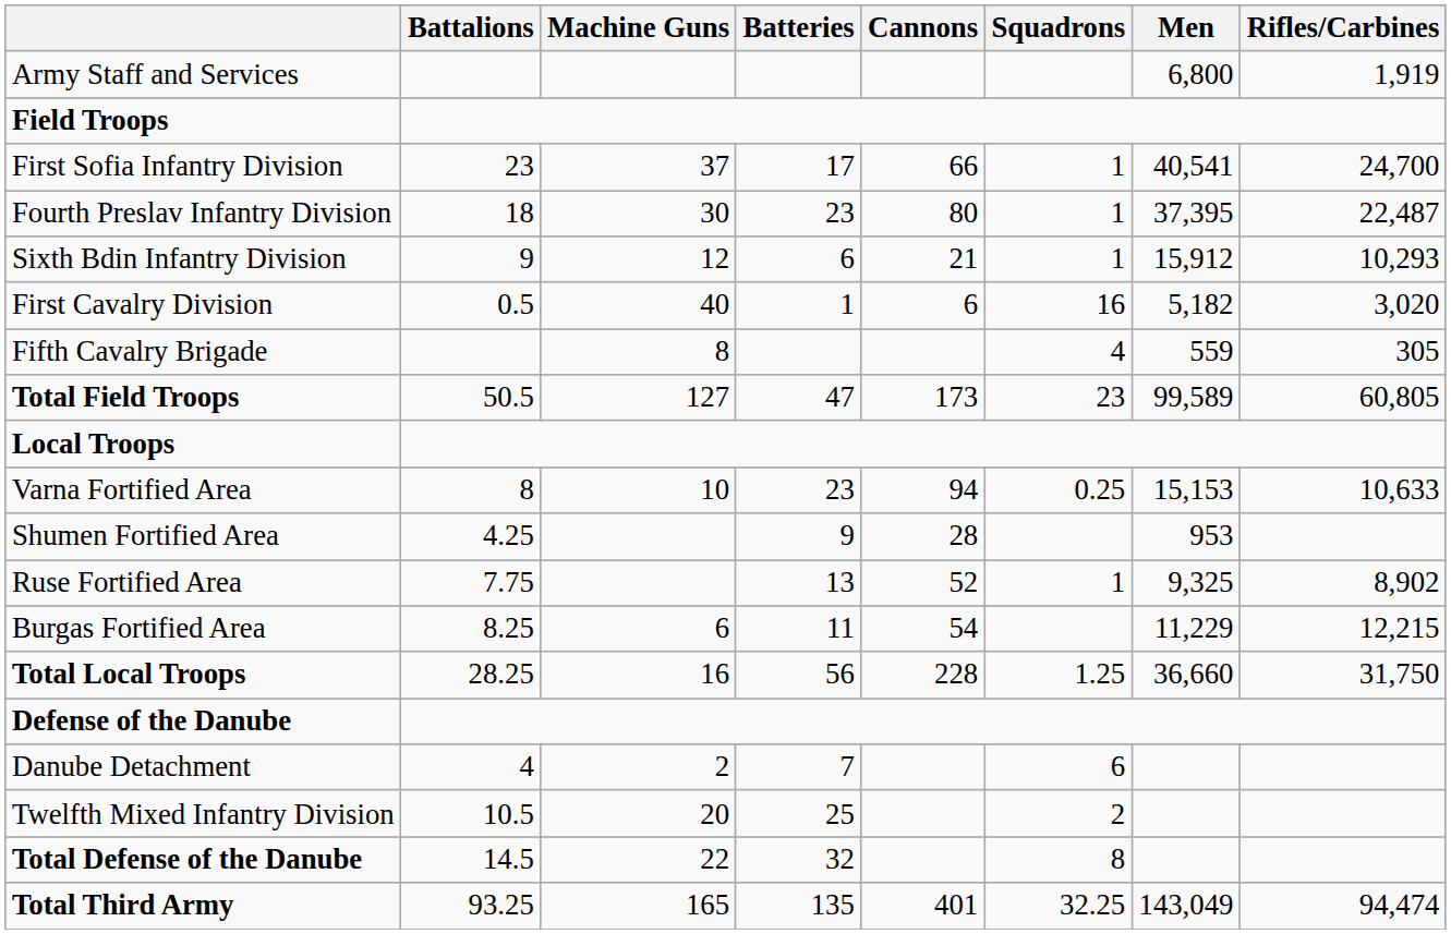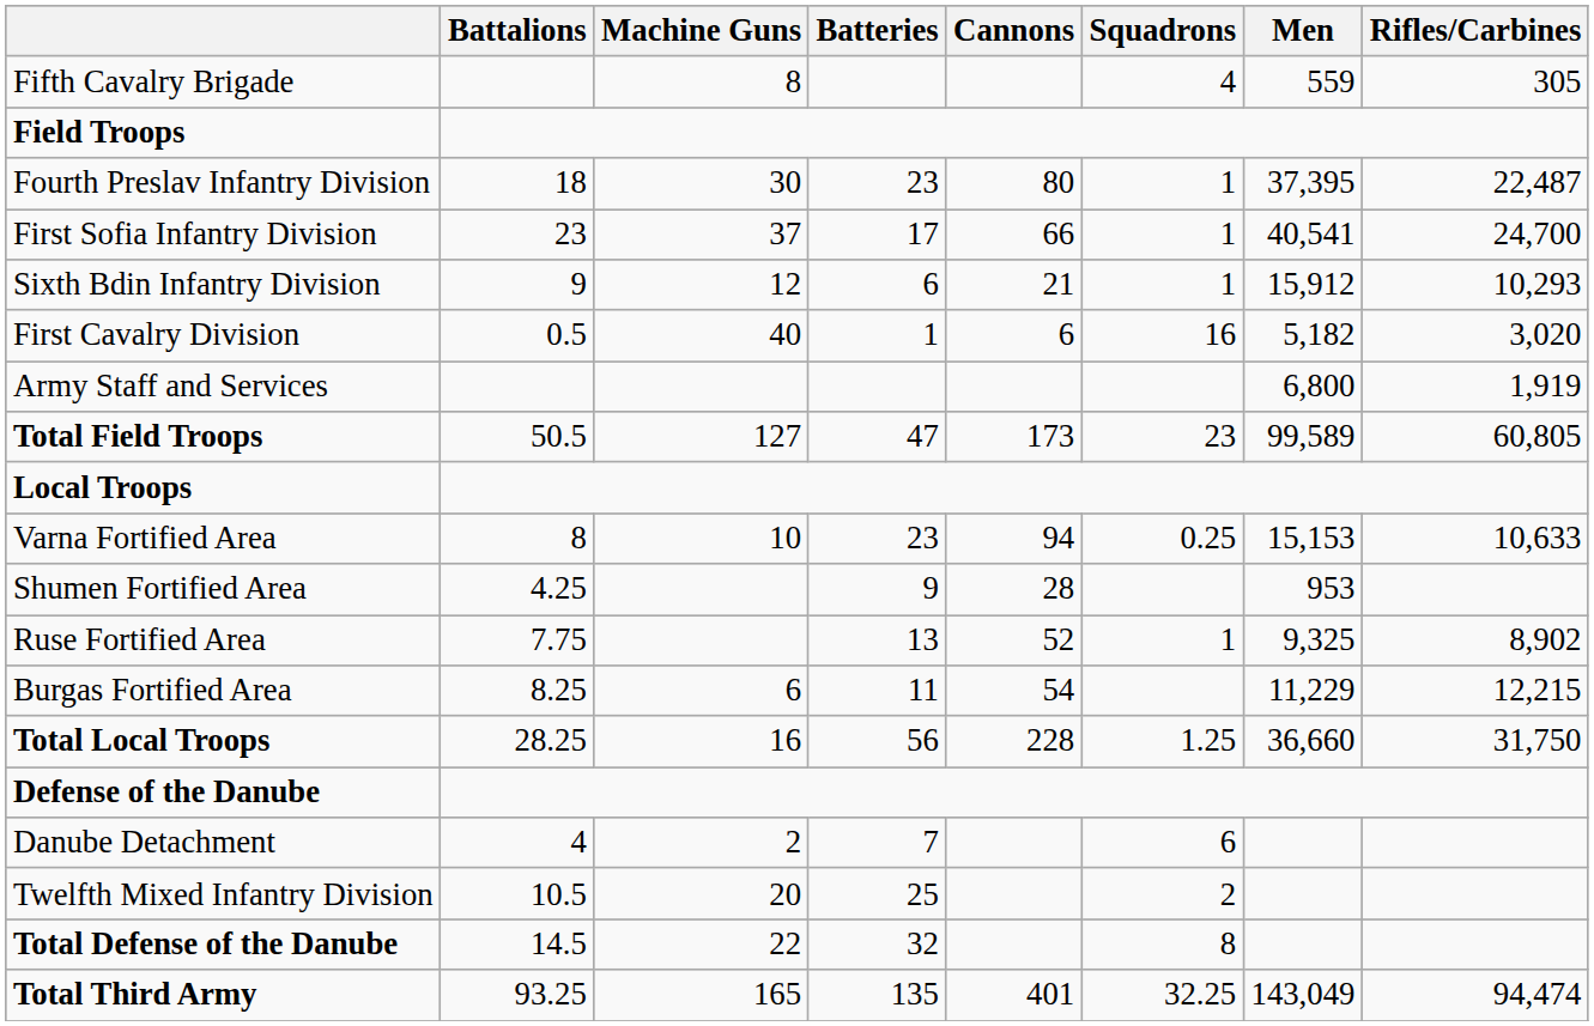 <table class="wikitable">
 <tr>
 <th></th>
 <th>Battalions</th>
 <th>Machine Guns</th>
 <th>Batteries</th>
 <th>Cannons</th>
 <th>Squadrons</th>
 <th>Men</th>
 <th>Rifles/Carbines</th>
 </tr>
 <tr>
-<td>Army Staff and Services</td>
-<td></td>
-<td></td>
-<td></td>
-<td></td>
-<td></td>
-<td align="right">6,800</td>
-<td align="right">1,919</td>
+<td>Fifth Cavalry Brigade</td>
+<td align="right"></td>
+<td align="right">8</td>
+<td align="right"></td>
+<td align="right"></td>
+<td align="right">4</td>
+<td align="right">559</td>
+<td align="right">305</td>
 </tr>
 <tr>
 <td><strong>Field Troops</strong></td>
+</tr>
+<tr>
+<td>Fourth Preslav Infantry Division</td>
+<td align="right">18</td>
+<td align="right">30</td>
+<td align="right">23</td>
+<td align="right">80</td>
+<td align="right">1</td>
+<td align="right">37,395</td>
+<td align="right">22,487</td>
 </tr>
 <tr>
 <td>First Sofia Infantry Division</td>
 <td align="right">23</td>
 <td align="right">37</td>
 <td align="right">17</td>
 <td align="right">66</td>
 <td align="right">1</td>
 <td align="right">40,541</td>
 <td align="right">24,700</td>
-</tr>
-<tr>
-<td>Fourth Preslav Infantry Division</td>
-<td align="right">18</td>
-<td align="right">30</td>
-<td align="right">23</td>
-<td align="right">80</td>
-<td align="right">1</td>
-<td align="right">37,395</td>
-<td align="right">22,487</td>
 </tr>
 <tr>
 <td>Sixth Bdin Infantry Division</td>
 <td align="right">9</td>
 <td align="right">12</td>
 <td align="right">6</td>
 <td align="right">21</td>
 <td align="right">1</td>
 <td align="right">15,912</td>
 <td align="right">10,293</td>
 </tr>
 <tr>
 <td>First Cavalry Division</td>
 <td align="right">0.5</td>
 <td align="right">40</td>
 <td align="right">1</td>
 <td align="right">6</td>
 <td align="right">16</td>
 <td align="right">5,182</td>
 <td align="right">3,020</td>
 </tr>
 <tr>
-<td>Fifth Cavalry Brigade</td>
-<td align="right"></td>
-<td align="right">8</td>
-<td align="right"></td>
-<td align="right"></td>
-<td align="right">4</td>
-<td align="right">559</td>
-<td align="right">305</td>
+<td>Army Staff and Services</td>
+<td></td>
+<td></td>
+<td></td>
+<td></td>
+<td></td>
+<td align="right">6,800</td>
+<td align="right">1,919</td>
 </tr>
 <tr>
 <td><strong>Total Field Troops</strong></td>
 <td align="right">50.5</td>
 <td align="right">127</td>
 <td align="right">47</td>
 <td align="right">173</td>
 <td align="right">23</td>
 <td align="right">99,589</td>
 <td align="right">60,805</td>
 </tr>
 <tr>
 <td><strong>Local Troops</strong></td>
 </tr>
 <tr>
 <td>Varna Fortified Area</td>
 <td align="right">8</td>
 <td align="right">10</td>
 <td align="right">23</td>
 <td align="right">94</td>
 <td align="right">0.25</td>
 <td align="right">15,153</td>
 <td align="right">10,633</td>
 </tr>
 <tr>
 <td>Shumen Fortified Area</td>
 <td align="right">4.25</td>
 <td align="right"></td>
 <td align="right">9</td>
 <td align="right">28</td>
 <td align="right"></td>
 <td align="right">953</td>
 <td align="right"></td>
 </tr>
 <tr>
 <td>Ruse Fortified Area</td>
 <td align="right">7.75</td>
 <td align="right"></td>
 <td align="right">13</td>
 <td align="right">52</td>
 <td align="right">1</td>
 <td align="right">9,325</td>
 <td align="right">8,902</td>
 </tr>
 <tr>
 <td>Burgas Fortified Area</td>
 <td align="right">8.25</td>
 <td align="right">6</td>
 <td align="right">11</td>
 <td align="right">54</td>
 <td align="right"></td>
 <td align="right">11,229</td>
 <td align="right">12,215</td>
 </tr>
 <tr>
 <td><strong>Total Local Troops</strong></td>
 <td align="right">28.25</td>
 <td align="right">16</td>
 <td align="right">56</td>
 <td align="right">228</td>
 <td align="right">1.25</td>
 <td align="right">36,660</td>
 <td align="right">31,750</td>
 </tr>
 <tr>
 <td><strong>Defense of the Danube</strong></td>
 </tr>
 <tr>
 <td>Danube Detachment</td>
 <td align="right">4</td>
 <td align="right">2</td>
 <td align="right">7</td>
 <td align="right"></td>
 <td align="right">6</td>
 <td align="right"></td>
 <td align="right"></td>
 </tr>
 <tr>
 <td>Twelfth Mixed Infantry Division</td>
 <td align="right">10.5</td>
 <td align="right">20</td>
 <td align="right">25</td>
 <td align="right"></td>
 <td align="right">2</td>
 <td align="right"></td>
 <td align="right"></td>
 </tr>
 <tr>
 <td><strong>Total Defense of the Danube</strong></td>
 <td align="right">14.5</td>
 <td align="right">22</td>
 <td align="right">32</td>
 <td align="right"></td>
 <td align="right">8</td>
 <td align="right"></td>
 <td align="right"></td>
 </tr>
 <tr>
 <td><strong>Total Third Army</strong></td>
 <td align="right">93.25</td>
 <td align="right">165</td>
 <td align="right">135</td>
 <td align="right">401</td>
 <td align="right">32.25</td>
 <td align="right">143,049</td>
 <td align="right">94,474</td>
 </tr>
 <tr>
 </tr>
 </table>
